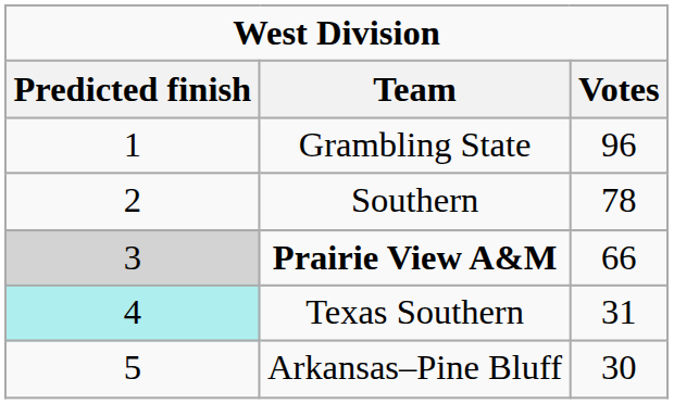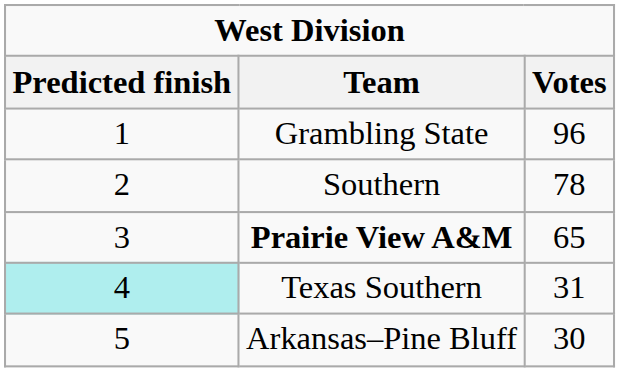 <table class="wikitable">
 <tr align="center">
 <td align="center" Colspan="3"><strong>West Division</strong></td>
 </tr>
 <tr align="center">
 <th>Predicted finish</th>
 <th>Team</th>
 <th>Votes</th>
 </tr>
 <tr align="center">
 <td>1</td>
 <td>Grambling State</td>
 <td>96</td>
 </tr>
 <tr align="center">
 <td>2</td>
 <td>Southern</td>
 <td>78</td>
 </tr>
 <tr align="center">
-<td style="background: lightgrey;">3</td>
+<td>3</td>
 <td><strong>Prairie View A&M</strong></td>
-<td>66</td>
+<td>65</td>
 </tr>
 <tr align="center">
 <td style="background: paleturquoise;">4</td>
 <td>Texas Southern</td>
 <td>31</td>
 </tr>
 <tr align="center">
 <td>5</td>
 <td>Arkansas–Pine Bluff</td>
 <td>30</td>
 </tr>
 </table>
